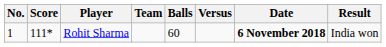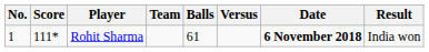 <table class="wikitable">
 <tr>
 <th>No.</th>
 <th>Score</th>
 <th>Player</th>
 <th>Team</th>
 <th>Balls</th>
 <th>Versus</th>
 <th>Date</th>
 <th>Result</th>
 </tr>
 <tr>
 <td>1</td>
 <td>111*</td>
 <td><a href='#'>Rohit Sharma</a></td>
 <td></td>
-<td>60</td>
+<td>61</td>
 <td></td>
 <td><strong>6 November 2018</strong></td>
 <td>India won</td>
 </tr>
 </table>
